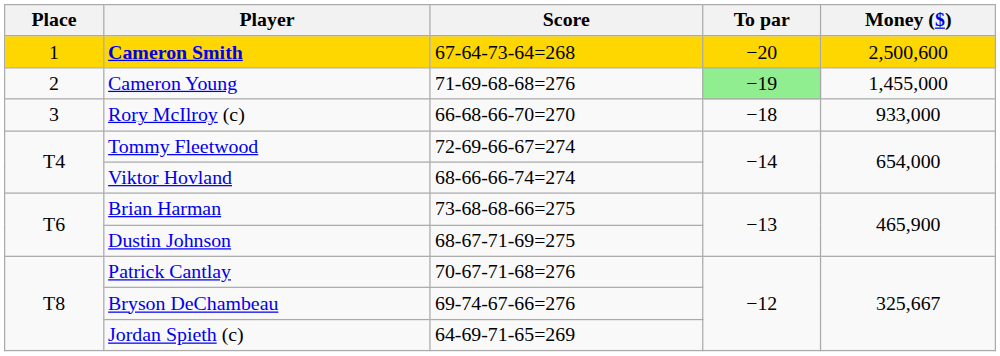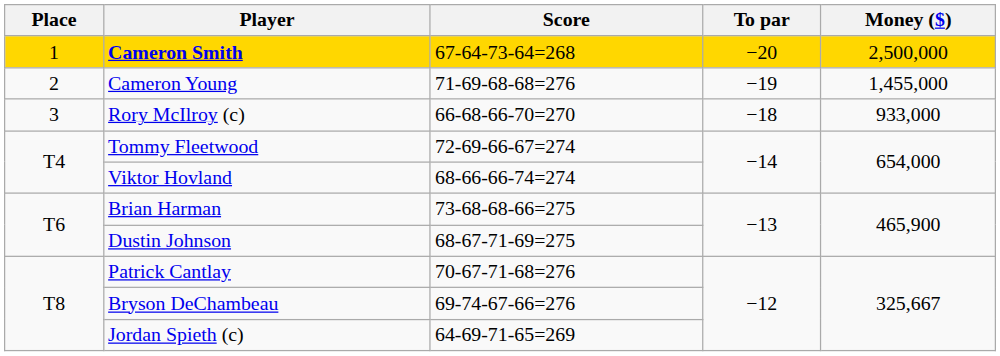 <table class="wikitable" style="width:50em;margin-bottom:0;">
 <tr>
 <th>Place</th>
 <th>Player</th>
 <th>Score</th>
 <th>To par</th>
 <th>Money (<a href='#'>$</a>)</th>
 </tr>
 <tr style="background:gold">
 <td align=center>1</td>
 <td> <strong><a href='#'>Cameron Smith</a></strong></td>
 <td>67-64-73-64=268</td>
 <td align=center>−20</td>
-<td align=center>2,500,600</td>
+<td align=center>2,500,000</td>
 </tr>
 <tr>
 <td align=center>2</td>
 <td> <a href='#'>Cameron Young</a></td>
 <td>71-69-68-68=276</td>
-<td align=center style="background: lightgreen;">−19</td>
+<td align=center>−19</td>
 <td align=center>1,455,000</td>
 </tr>
 <tr>
 <td align=center>3</td>
 <td> <a href='#'>Rory McIlroy</a> (c)</td>
 <td>66-68-66-70=270</td>
 <td align=center>−18</td>
 <td align=center>933,000</td>
 </tr>
 <tr>
 <td rowspan=2 align=center>T4</td>
 <td> <a href='#'>Tommy Fleetwood</a></td>
 <td>72-69-66-67=274</td>
 <td rowspan=2 align=center>−14</td>
 <td rowspan=2 align=center>654,000</td>
 </tr>
 <tr>
 <td> <a href='#'>Viktor Hovland</a></td>
 <td>68-66-66-74=274</td>
 </tr>
 <tr>
 <td rowspan=2 align=center>T6</td>
 <td> <a href='#'>Brian Harman</a></td>
 <td>73-68-68-66=275</td>
 <td rowspan=2 align=center>−13</td>
 <td rowspan=2 align=center>465,900</td>
 </tr>
 <tr>
 <td> <a href='#'>Dustin Johnson</a></td>
 <td>68-67-71-69=275</td>
 </tr>
 <tr>
 <td rowspan=3 align=center>T8</td>
 <td> <a href='#'>Patrick Cantlay</a></td>
 <td>70-67-71-68=276</td>
 <td rowspan=3 align=center>−12</td>
 <td rowspan=3 align=center>325,667</td>
 </tr>
 <tr>
 <td> <a href='#'>Bryson DeChambeau</a></td>
 <td>69-74-67-66=276</td>
 </tr>
 <tr>
 <td> <a href='#'>Jordan Spieth</a> (c)</td>
 <td>64-69-71-65=269</td>
 </tr>
 </table>
